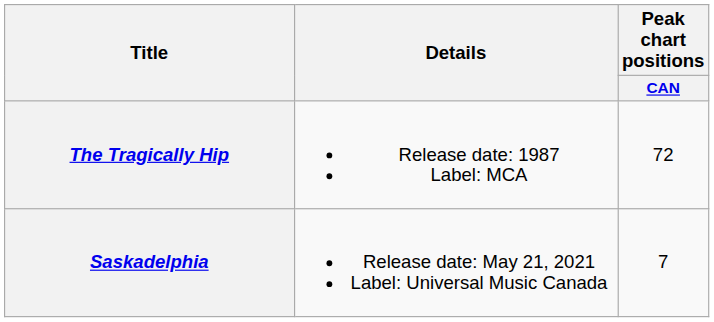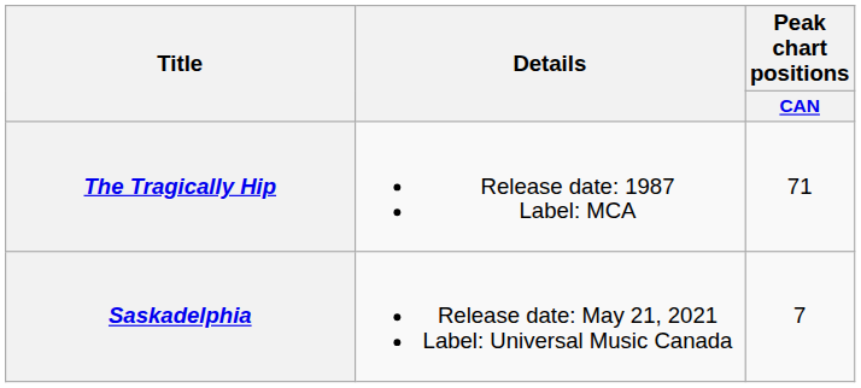 <table class="wikitable plainrowheaders" style="text-align:center;">
 <tr>
 <th rowspan="2" style="width:16em;">Title</th>
 <th rowspan="2" style="width:18em;">Details</th>
 <th colspan="1">Peak chart positions</th>
 </tr>
 <tr style="font-size:smaller;">
 <th width="65"><a href='#'>CAN</a><br></th>
 </tr>
 <tr>
 <th scope="row"><em><a href='#'>The Tragically Hip</a></em></th>
 <td><br><ul><li>Release date: 1987</li><li>Label: MCA</li></ul></td>
-<td>72</td>
+<td>71</td>
 </tr>
 <tr>
 <th scope="row"><em><a href='#'>Saskadelphia</a></em></th>
 <td><br><ul><li>Release date: May 21, 2021</li><li>Label: Universal Music Canada</li></ul></td>
 <td>7</td>
 </tr>
 </table>
